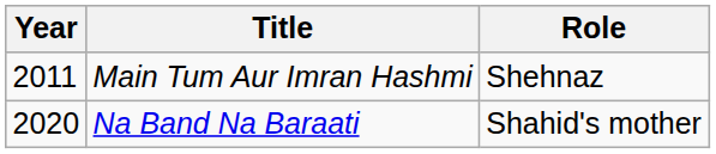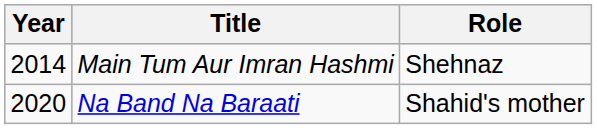 <table class="wikitable sortable plainrowheaders">
 <tr style="text-align:center;">
 <th scope="col">Year</th>
 <th scope="col">Title</th>
 <th scope="col">Role</th>
 </tr>
 <tr>
-<td>2011</td>
+<td>2014</td>
 <td><em>Main Tum Aur Imran Hashmi</em></td>
 <td>Shehnaz</td>
 </tr>
 <tr>
 <td>2020</td>
 <td><em><a href='#'>Na Band Na Baraati</a></em></td>
 <td>Shahid's mother</td>
 </tr>
 </table>
